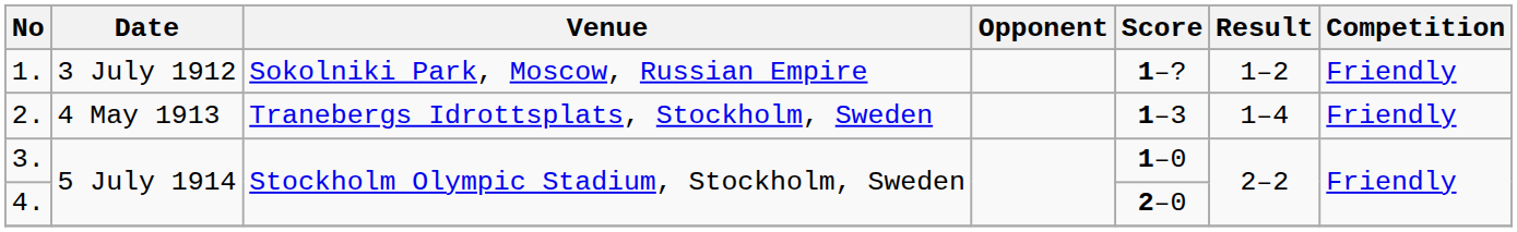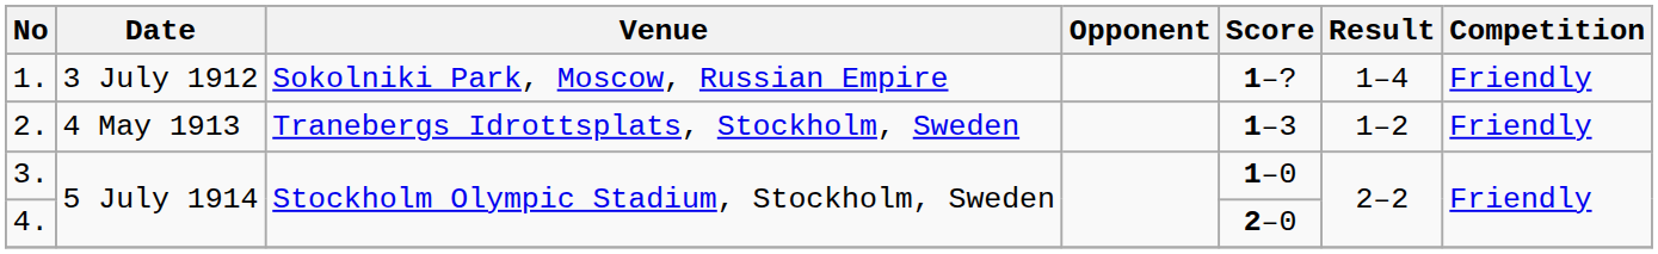 <table class="wikitable">
 <tr>
 <th>No</th>
 <th>Date</th>
 <th>Venue</th>
 <th>Opponent</th>
 <th>Score</th>
 <th>Result</th>
 <th>Competition</th>
 </tr>
 <tr>
 <td>1.</td>
 <td>3 July 1912</td>
 <td><a href='#'>Sokolniki Park</a>, <a href='#'>Moscow</a>, <a href='#'>Russian Empire</a></td>
 <td></td>
 <td align=center><strong>1</strong>–?</td>
-<td align=center>1–2</td>
+<td align=center>1–4</td>
 <td><a href='#'>Friendly</a></td>
 </tr>
 <tr>
 <td>2.</td>
 <td>4 May 1913</td>
 <td><a href='#'>Tranebergs Idrottsplats</a>, <a href='#'>Stockholm</a>, <a href='#'>Sweden</a></td>
 <td></td>
 <td align=center><strong>1</strong>–3</td>
-<td align=center>1–4</td>
+<td align=center>1–2</td>
 <td><a href='#'>Friendly</a></td>
 </tr>
 <tr>
 <td>3.</td>
 <td rowspan=2>5 July 1914</td>
 <td rowspan=2><a href='#'>Stockholm Olympic Stadium</a>, Stockholm, Sweden</td>
 <td rowspan=2></td>
 <td align=center><strong>1</strong>–0</td>
 <td rowspan="2" style="text-align:center">2–2</td>
 <td rowspan=2><a href='#'>Friendly</a></td>
 </tr>
 <tr>
 <td>4.</td>
 <td align=center><strong>2</strong>–0</td>
 </tr>
 <tr>
 </tr>
 </table>
